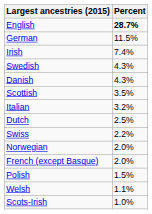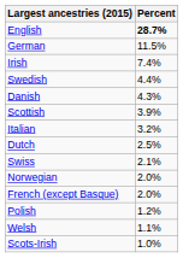 <table class="wikitable sortable collapsible" style="font-size: 90%;">
 <tr>
 <th>Largest ancestries (2015)</th>
 <th>Percent</th>
 </tr>
 <tr>
 <td><a href='#'>English</a></td>
 <td><strong>28.7%</strong></td>
 </tr>
 <tr>
 <td><a href='#'>German</a></td>
 <td>11.5%</td>
 </tr>
 <tr>
 <td><a href='#'>Irish</a></td>
 <td>7.4%</td>
 </tr>
 <tr>
 <td><a href='#'>Swedish</a></td>
-<td>4.3%</td>
+<td>4.4%</td>
 </tr>
 <tr>
 <td><a href='#'>Danish</a></td>
 <td>4.3%</td>
 </tr>
 <tr>
 <td><a href='#'>Scottish</a></td>
-<td>3.5%</td>
+<td>3.9%</td>
 </tr>
 <tr>
 <td><a href='#'>Italian</a></td>
 <td>3.2%</td>
 </tr>
 <tr>
 <td><a href='#'>Dutch</a></td>
 <td>2.5%</td>
 </tr>
 <tr>
 <td><a href='#'>Swiss</a></td>
-<td>2.2%</td>
+<td>2.1%</td>
 </tr>
 <tr>
 <td><a href='#'>Norwegian</a></td>
 <td>2.0%</td>
 </tr>
 <tr>
 <td><a href='#'>French (except Basque)</a></td>
 <td>2.0%</td>
 </tr>
 <tr>
 <td><a href='#'>Polish</a></td>
-<td>1.5%</td>
+<td>1.2%</td>
 </tr>
 <tr>
 <td><a href='#'>Welsh</a></td>
 <td>1.1%</td>
 </tr>
 <tr>
 <td><a href='#'>Scots-Irish</a></td>
 <td>1.0%</td>
 </tr>
 </table>
